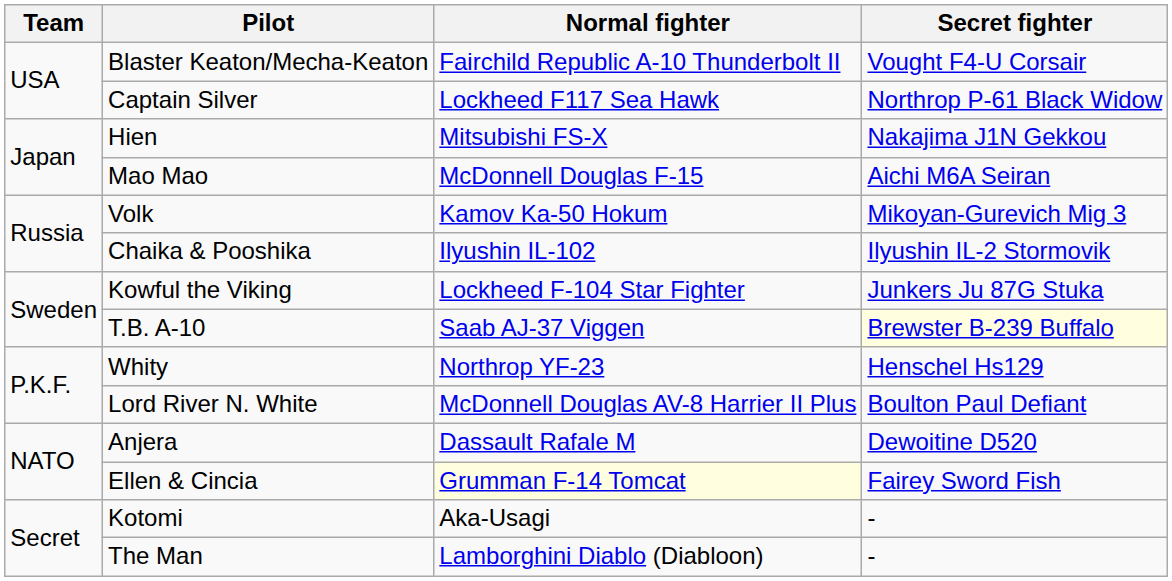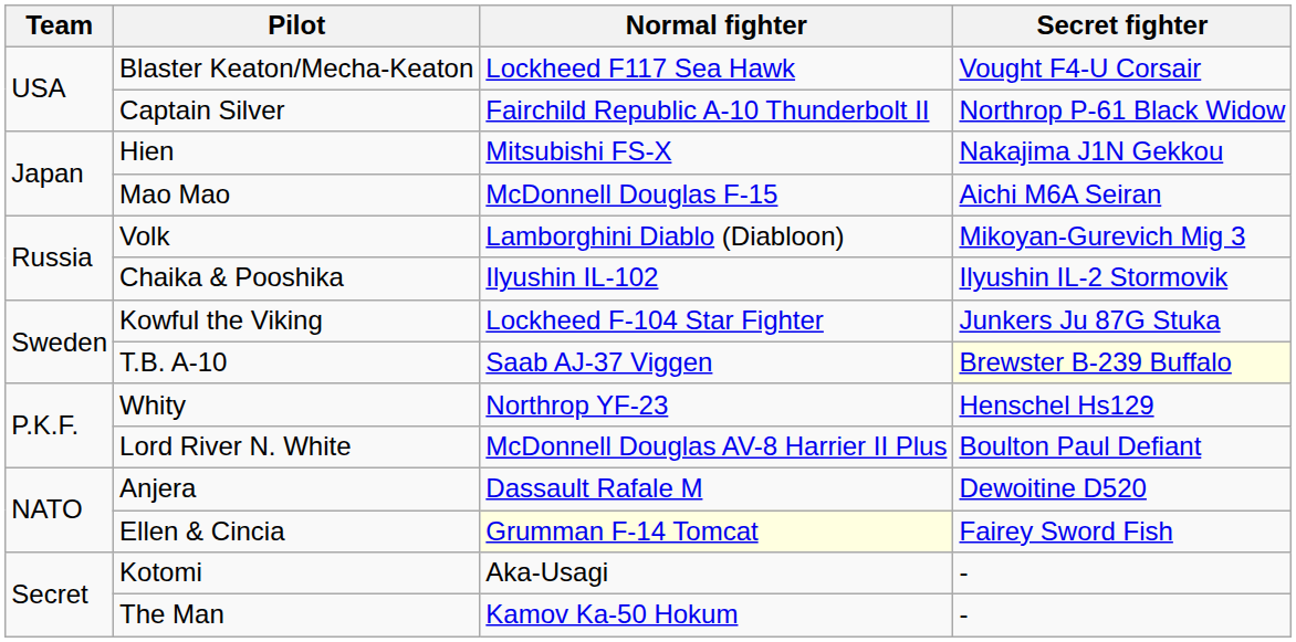 <table class="wikitable">
 <tr>
 <th>Team</th>
 <th>Pilot</th>
 <th>Normal fighter</th>
 <th>Secret fighter</th>
 </tr>
 <tr>
 <td rowspan=2>USA</td>
 <td>Blaster Keaton/Mecha-Keaton</td>
-<td><a href='#'>Fairchild Republic A-10 Thunderbolt II</a></td>
+<td><a href='#'>Lockheed F117 Sea Hawk</a></td>
 <td><a href='#'>Vought F4-U Corsair</a></td>
 </tr>
 <tr>
 <td>Captain Silver</td>
-<td><a href='#'>Lockheed F117 Sea Hawk</a></td>
+<td><a href='#'>Fairchild Republic A-10 Thunderbolt II</a></td>
 <td><a href='#'>Northrop P-61 Black Widow</a></td>
 </tr>
 <tr>
 <td rowspan=2>Japan</td>
 <td>Hien</td>
 <td><a href='#'>Mitsubishi FS-X</a></td>
 <td><a href='#'>Nakajima J1N Gekkou</a></td>
 </tr>
 <tr>
 <td>Mao Mao</td>
 <td><a href='#'>McDonnell Douglas F-15</a></td>
 <td><a href='#'>Aichi M6A Seiran</a></td>
 </tr>
 <tr>
 <td rowspan=2>Russia</td>
 <td>Volk</td>
-<td><a href='#'>Kamov Ka-50 Hokum</a></td>
+<td><a href='#'>Lamborghini Diablo</a> (Diabloon)</td>
 <td><a href='#'>Mikoyan-Gurevich Mig 3</a></td>
 </tr>
 <tr>
 <td>Chaika & Pooshika</td>
 <td><a href='#'>Ilyushin IL-102</a></td>
 <td><a href='#'>Ilyushin IL-2 Stormovik</a></td>
 </tr>
 <tr>
 <td rowspan=2>Sweden</td>
 <td>Kowful the Viking</td>
 <td><a href='#'>Lockheed F-104 Star Fighter</a></td>
 <td><a href='#'>Junkers Ju 87G Stuka</a></td>
 </tr>
 <tr>
 <td>T.B. A-10</td>
 <td><a href='#'>Saab AJ-37 Viggen</a></td>
 <td style="background: lightyellow;"><a href='#'>Brewster B-239 Buffalo</a></td>
 </tr>
 <tr>
 <td rowspan=2>P.K.F.</td>
 <td>Whity</td>
 <td><a href='#'>Northrop YF-23</a></td>
 <td><a href='#'>Henschel Hs129</a></td>
 </tr>
 <tr>
 <td>Lord River N. White</td>
 <td><a href='#'>McDonnell Douglas AV-8 Harrier II Plus</a></td>
 <td><a href='#'>Boulton Paul Defiant</a></td>
 </tr>
 <tr>
 <td rowspan=2>NATO</td>
 <td>Anjera</td>
 <td><a href='#'>Dassault Rafale M</a></td>
 <td><a href='#'>Dewoitine D520</a></td>
 </tr>
 <tr>
 <td>Ellen & Cincia</td>
 <td style="background: lightyellow;"><a href='#'>Grumman F-14 Tomcat</a></td>
 <td><a href='#'>Fairey Sword Fish</a></td>
 </tr>
 <tr>
 <td rowspan=2>Secret</td>
 <td>Kotomi</td>
 <td>Aka-Usagi</td>
 <td>-</td>
 </tr>
 <tr>
 <td>The Man</td>
-<td><a href='#'>Lamborghini Diablo</a> (Diabloon)</td>
+<td><a href='#'>Kamov Ka-50 Hokum</a></td>
 <td>-</td>
 </tr>
 </table>
